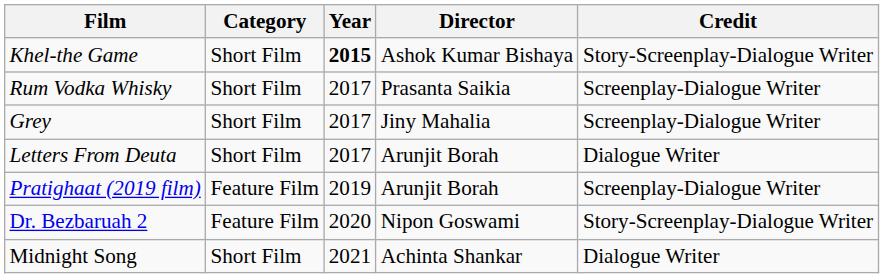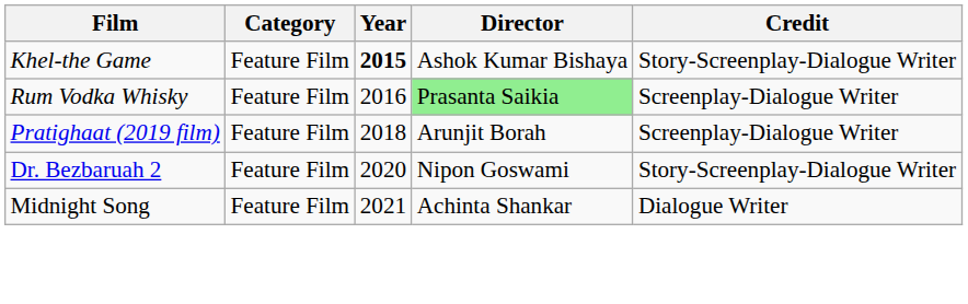 <table class="wikitable">
 <tr>
 <th>Film</th>
 <th>Category</th>
 <th>Year</th>
 <th>Director</th>
 <th>Credit</th>
 </tr>
 <tr>
 <td><em>Khel-the Game</em></td>
-<td>Short Film</td>
+<td>Feature Film</td>
 <td><strong>2015</strong></td>
 <td>Ashok Kumar Bishaya</td>
 <td>Story-Screenplay-Dialogue Writer</td>
 </tr>
 <tr>
 <td><em>Rum Vodka Whisky</em></td>
-<td>Short Film</td>
-<td>2017</td>
-<td>Prasanta Saikia</td>
+<td>Feature Film</td>
+<td>2016</td>
+<td style="background: lightgreen;">Prasanta Saikia</td>
 <td>Screenplay-Dialogue Writer</td>
-</tr>
-<tr>
-<td><em>Grey</em></td>
-<td>Short Film</td>
-<td>2017</td>
-<td>Jiny Mahalia</td>
-<td>Screenplay-Dialogue Writer</td>
-</tr>
-<tr>
-<td><em>Letters From Deuta</em></td>
-<td>Short Film</td>
-<td>2017</td>
-<td>Arunjit Borah</td>
-<td>Dialogue Writer</td>
 </tr>
 <tr>
 <td><em><a href='#'>Pratighaat (2019 film)</a></em></td>
 <td>Feature Film</td>
-<td>2019</td>
+<td>2018</td>
 <td>Arunjit Borah</td>
 <td>Screenplay-Dialogue Writer</td>
 </tr>
 <tr>
 <td><a href='#'>Dr. Bezbaruah 2</a>  </td>
 <td>Feature Film</td>
 <td>2020</td>
 <td>Nipon Goswami</td>
 <td>Story-Screenplay-Dialogue Writer</td>
 </tr>
 <tr>
 <td>Midnight Song </td>
-<td>Short Film</td>
+<td>Feature Film</td>
 <td>2021</td>
 <td>Achinta Shankar</td>
 <td>Dialogue Writer</td>
 </tr>
 </table>
